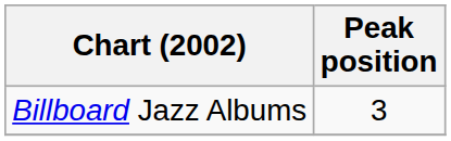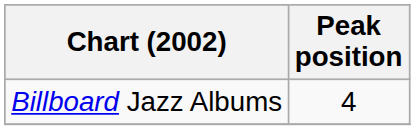 <table class="wikitable">
 <tr>
 <th>Chart (2002)</th>
 <th>Peak<br>position</th>
 </tr>
 <tr>
 <td><em><a href='#'>Billboard</a></em> Jazz Albums</td>
-<td align=center>3</td>
+<td align=center>4</td>
 </tr>
 <tr>
 </tr>
 </table>
